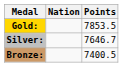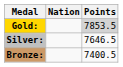 <table class="wikitable">
 <tr>
 <th>Medal</th>
 <th>Nation</th>
 <th>Points</th>
 </tr>
 <tr>
 <td style="text-align:center;background-color:gold;"><strong>Gold:</strong></td>
 <td></td>
-<td>7853.5</td>
+<td style="background: lightgrey;">7853.5</td>
 </tr>
 <tr>
 <td style="text-align:center;background-color:silver;"><strong>Silver:</strong></td>
 <td></td>
-<td>7646.7</td>
+<td>7646.5</td>
 </tr>
 <tr>
 <td style="text-align:center;background-color:#CC9966;"><strong>Bronze:</strong></td>
 <td></td>
 <td>7400.5</td>
 </tr>
 </table>
